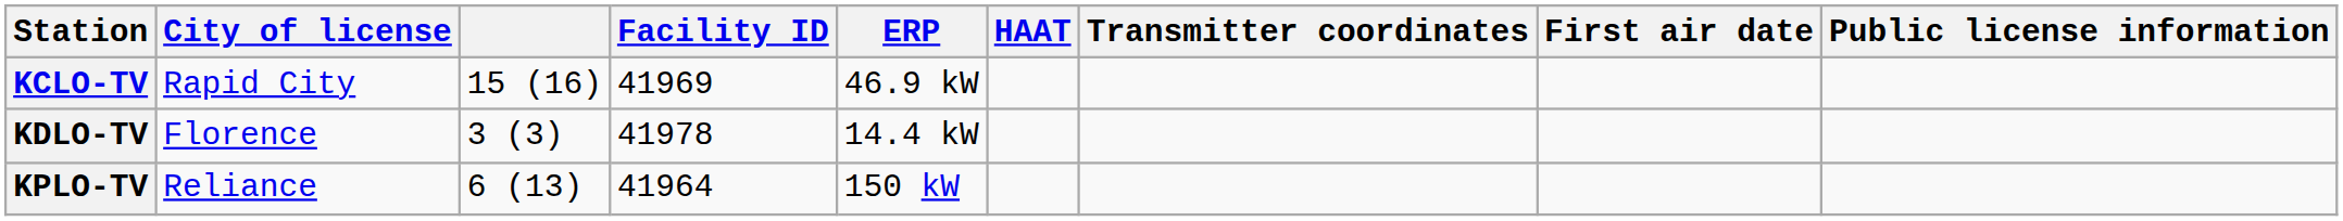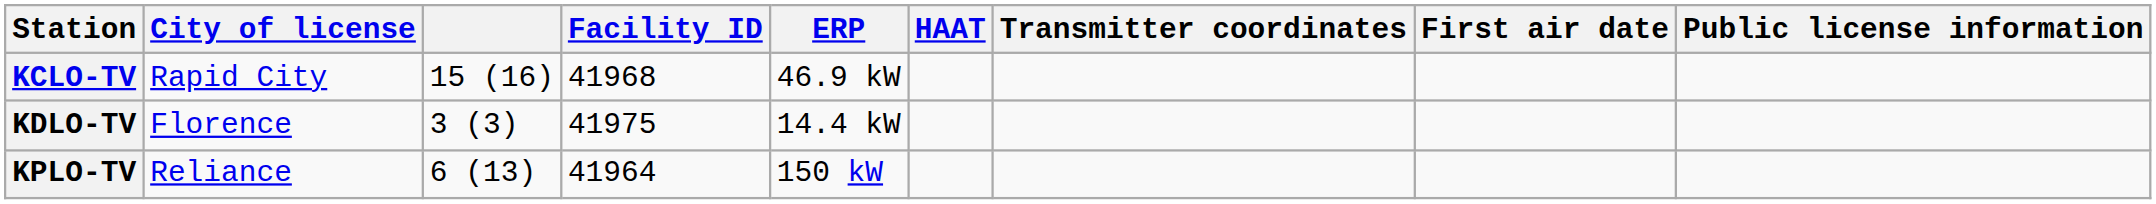 <table class="sortable wikitable">
 <tr>
 <th scope = "col">Station</th>
 <th scope = "col"><a href='#'>City of license</a></th>
 <th scope = "col"></th>
 <th scope = "col"><a href='#'>Facility ID</a></th>
 <th scope = "col"><a href='#'>ERP</a></th>
 <th scope = "col"><a href='#'>HAAT</a></th>
 <th scope = "col" class="unsortable">Transmitter coordinates</th>
 <th scope = "col">First air date</th>
 <th scope = "col" class="unsortable">Public license information</th>
 </tr>
 <tr>
 <th scope="row"><a href='#'>KCLO-TV</a></th>
 <td><a href='#'>Rapid City</a></td>
 <td>15 (16)</td>
-<td>41969</td>
+<td>41968</td>
 <td>46.9 kW</td>
 <td></td>
 <td></td>
 <td></td>
 <td></td>
 </tr>
 <tr>
 <th scope="row">KDLO-TV</th>
 <td><a href='#'>Florence</a></td>
 <td>3 (3)</td>
-<td>41978</td>
+<td>41975</td>
 <td>14.4 kW</td>
 <td></td>
 <td></td>
 <td></td>
 <td></td>
 </tr>
 <tr>
 <th scope = "row">KPLO-TV</th>
 <td><a href='#'>Reliance</a></td>
 <td>6 (13)</td>
 <td>41964</td>
 <td>150 <a href='#'>kW</a></td>
 <td></td>
 <td></td>
 <td></td>
 <td></td>
 </tr>
 </table>
